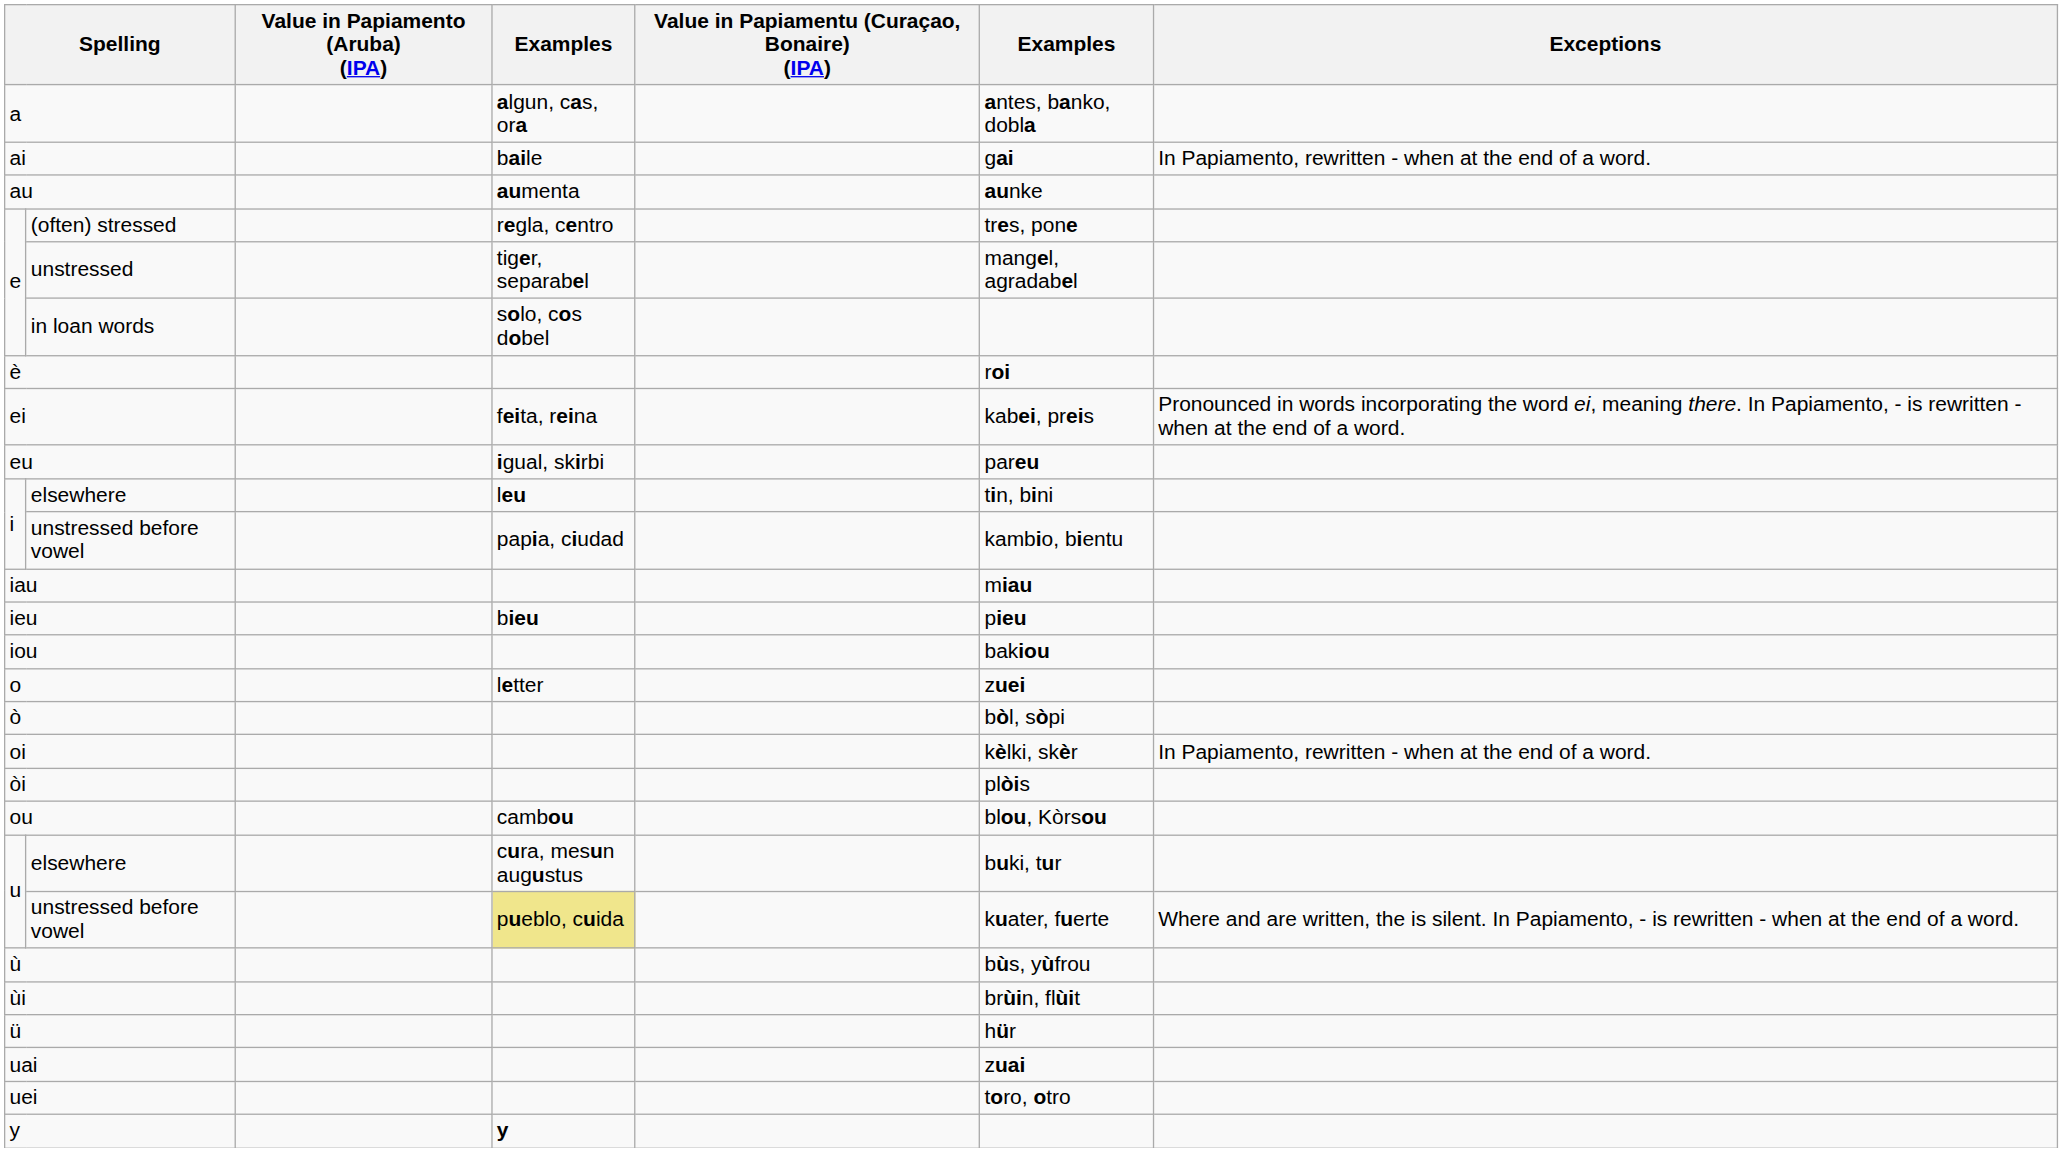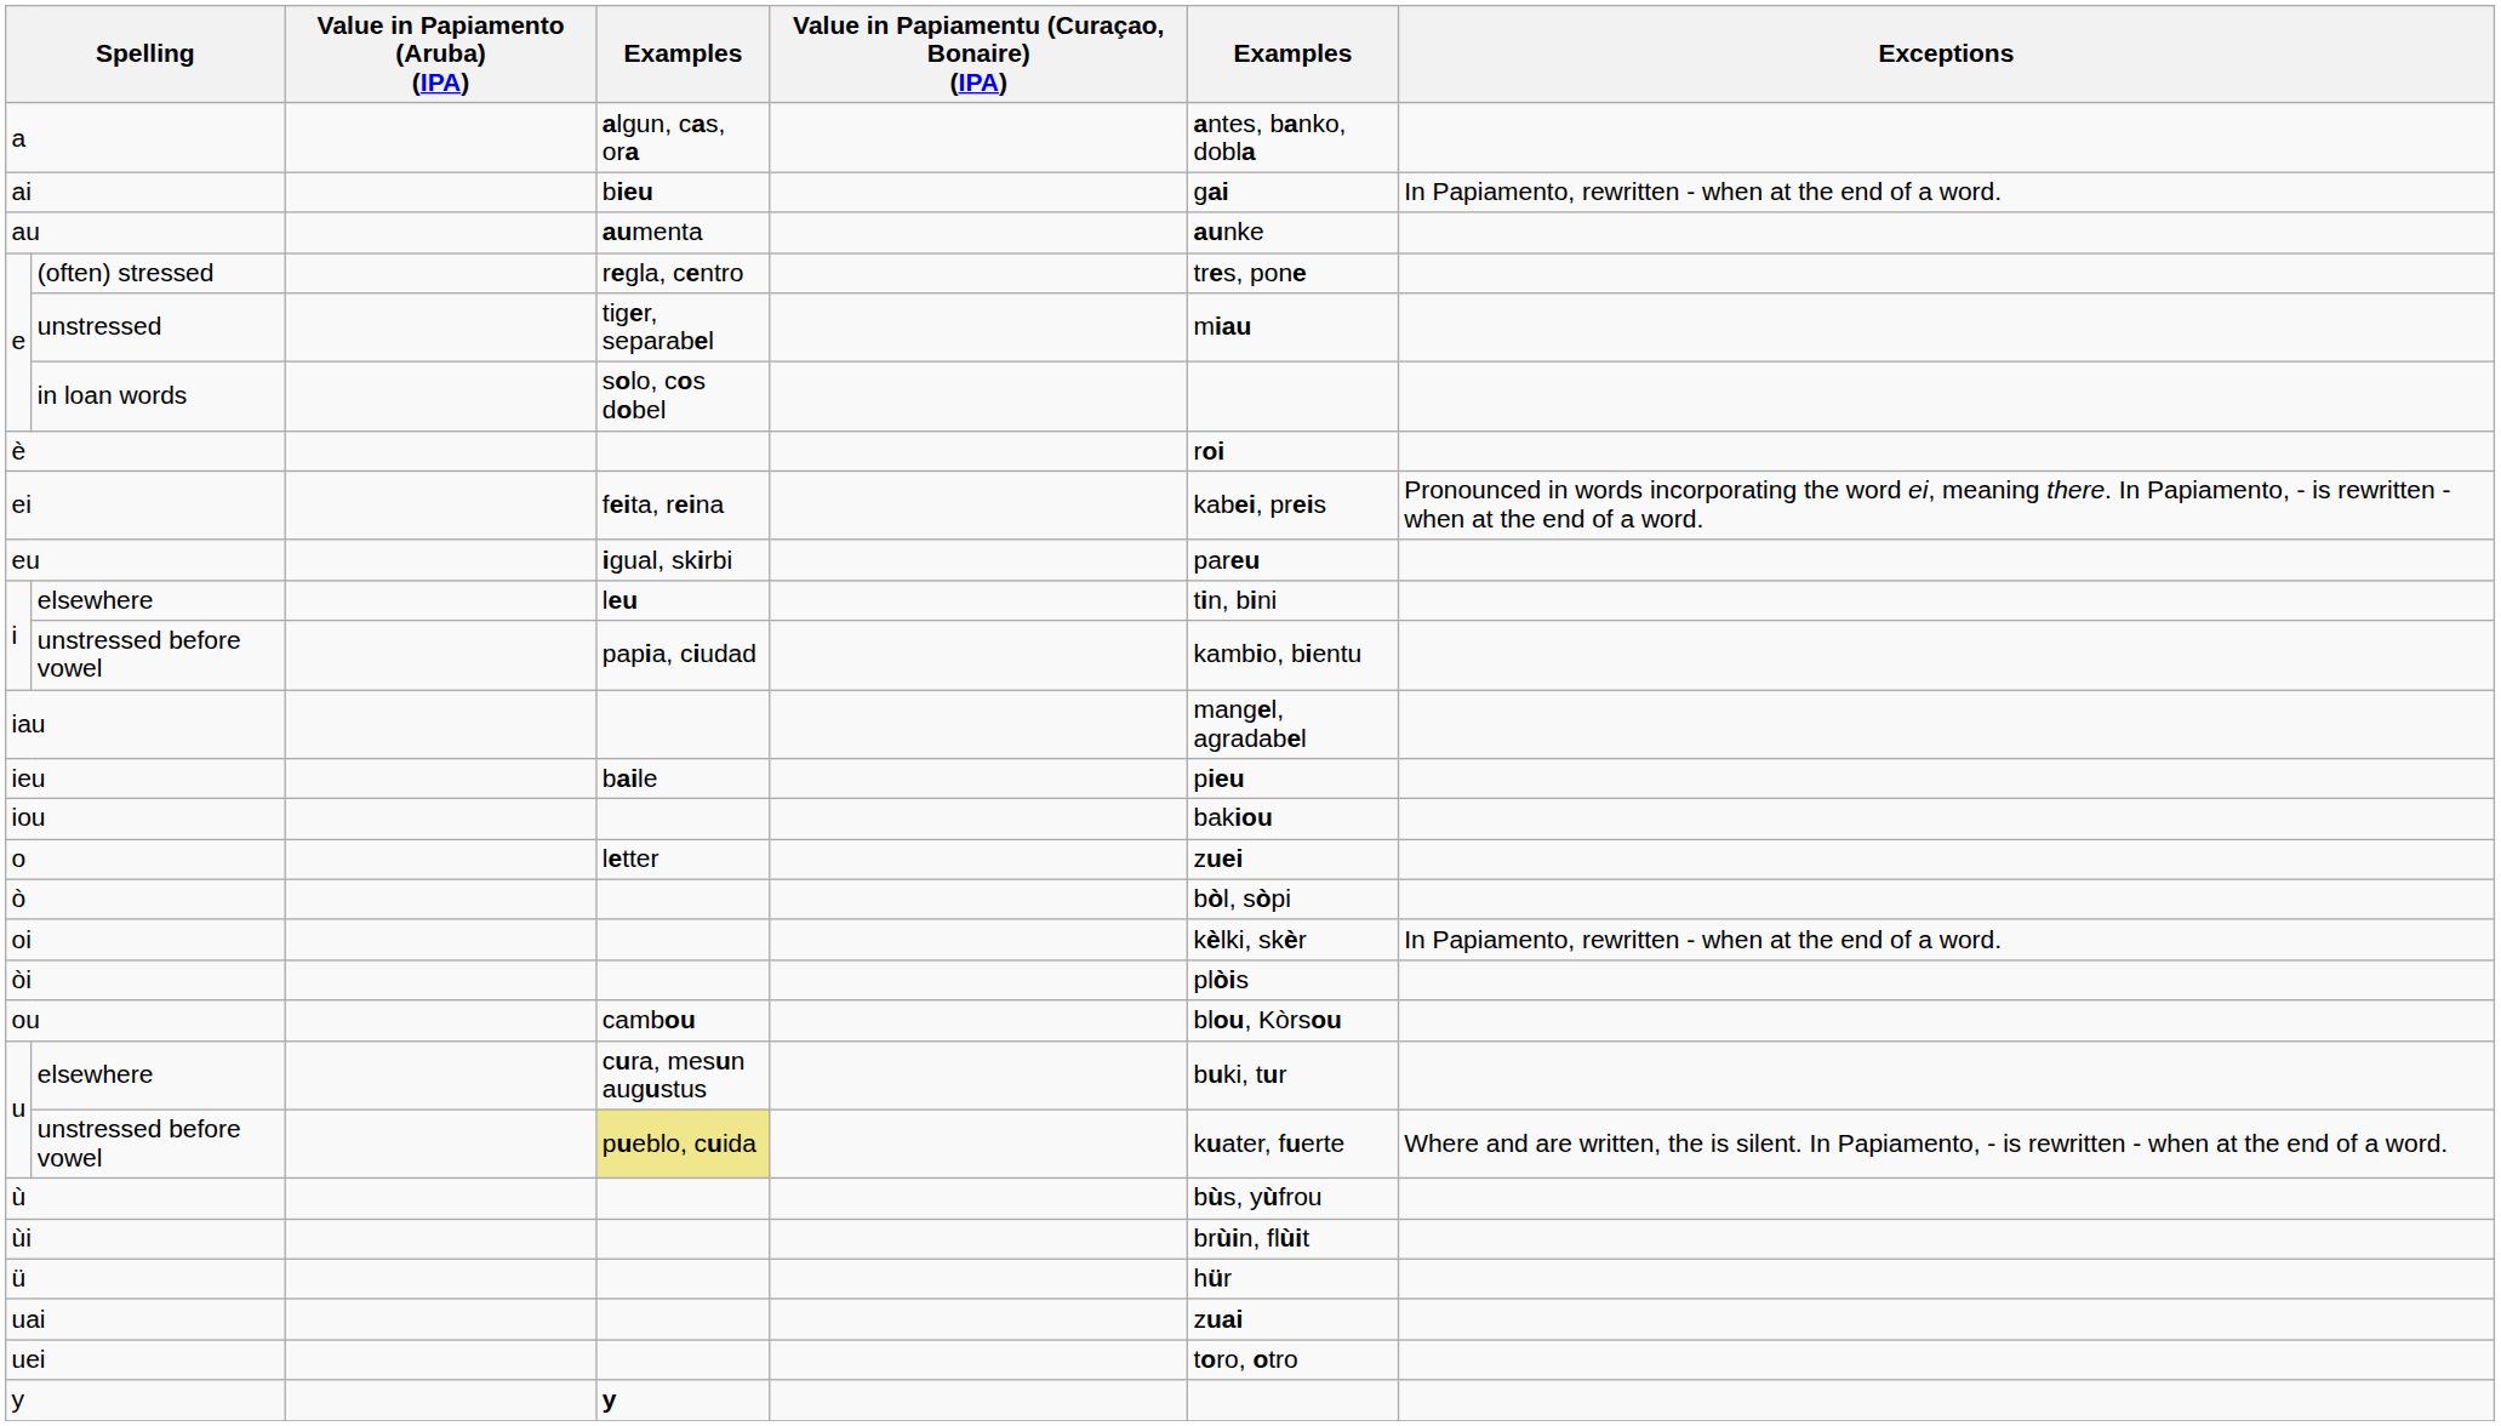 <table class="wikitable">
 <tr>
 <th colspan=2>Spelling</th>
 <th>Value in Papiamento (Aruba)<br>(<a href='#'>IPA</a>)</th>
 <th>Examples</th>
 <th>Value in Papiamentu (Curaçao, Bonaire)<br>(<a href='#'>IPA</a>)</th>
 <th>Examples</th>
 <th>Exceptions</th>
 </tr>
 <tr>
 <td colspan=2>a</td>
 <td></td>
 <td><strong>a</strong>lgun, c<strong>a</strong>s, or<strong>a</strong></td>
 <td></td>
 <td><strong>a</strong>ntes, b<strong>a</strong>nko, dobl<strong>a</strong></td>
 <td></td>
 </tr>
 <tr>
 <td colspan=2>ai</td>
 <td></td>
-<td>b<strong>ai</strong>le</td>
+<td>b<strong>ieu</strong></td>
 <td></td>
 <td>g<strong>ai</strong></td>
 <td>In Papiamento, rewritten - when at the end of a word.</td>
 </tr>
 <tr>
 <td colspan=2>au</td>
 <td></td>
 <td><strong>au</strong>menta</td>
 <td></td>
 <td><strong>au</strong>nke</td>
 <td></td>
 </tr>
 <tr>
 <td rowspan=3>e</td>
 <td>(often) stressed</td>
 <td></td>
 <td>r<strong>e</strong>gla, c<strong>e</strong>ntro</td>
 <td></td>
 <td>tr<strong>e</strong>s, pon<strong>e</strong></td>
 <td></td>
 </tr>
 <tr>
 <td>unstressed</td>
 <td></td>
 <td>tig<strong>e</strong>r, separab<strong>e</strong>l</td>
 <td></td>
-<td>mang<strong>e</strong>l, agradab<strong>e</strong>l</td>
+<td>m<strong>iau</strong></td>
 <td></td>
 </tr>
 <tr>
 <td>in loan words</td>
 <td></td>
 <td>s<strong>o</strong>lo, c<strong>o</strong>s<br>d<strong>o</strong>bel</td>
 <td></td>
 <td></td>
 <td></td>
 </tr>
 <tr>
 <td colspan=2>è</td>
 <td></td>
 <td></td>
 <td></td>
 <td>r<strong>oi</strong></td>
 <td></td>
 </tr>
 <tr>
 <td colspan=2>ei</td>
 <td></td>
 <td>f<strong>ei</strong>ta, r<strong>ei</strong>na</td>
 <td></td>
 <td>kab<strong>ei</strong>, pr<strong>ei</strong>s</td>
 <td>Pronounced  in words incorporating the word <em>ei</em>, meaning <em>there</em>. In Papiamento, - is rewritten - when at the end of a word.</td>
 </tr>
 <tr>
 <td colspan=2>eu</td>
 <td></td>
 <td><strong>i</strong>gual, sk<strong>i</strong>rbi</td>
 <td></td>
 <td>par<strong>eu</strong></td>
 <td></td>
 </tr>
 <tr>
 <td rowspan=2>i</td>
 <td>elsewhere</td>
 <td></td>
 <td>l<strong>eu</strong></td>
 <td></td>
 <td>t<strong>i</strong>n, b<strong>i</strong>ni</td>
 <td></td>
 </tr>
 <tr>
 <td>unstressed before vowel</td>
 <td></td>
 <td>pap<strong>i</strong>a, c<strong>i</strong>udad</td>
 <td></td>
 <td>kamb<strong>i</strong>o, b<strong>i</strong>entu</td>
 <td></td>
 </tr>
 <tr>
 <td colspan=2>iau</td>
 <td></td>
 <td></td>
 <td></td>
-<td>m<strong>iau</strong></td>
+<td>mang<strong>e</strong>l, agradab<strong>e</strong>l</td>
 <td></td>
 </tr>
 <tr>
 <td colspan=2>ieu</td>
 <td></td>
-<td>b<strong>ieu</strong></td>
+<td>b<strong>ai</strong>le</td>
 <td></td>
 <td>p<strong>ieu</strong></td>
 <td></td>
 </tr>
 <tr>
 <td colspan=2>iou</td>
 <td></td>
 <td></td>
 <td></td>
 <td>bak<strong>iou</strong></td>
 <td></td>
 </tr>
 <tr>
 <td colspan=2>o</td>
 <td><br></td>
 <td>l<strong>e</strong>tter</td>
 <td></td>
 <td>z<strong>uei</strong></td>
 <td></td>
 </tr>
 <tr>
 <td colspan=2>ò</td>
 <td></td>
 <td></td>
 <td></td>
 <td>b<strong>ò</strong>l, s<strong>ò</strong>pi</td>
 <td></td>
 </tr>
 <tr>
 <td colspan=2>oi</td>
 <td></td>
 <td></td>
 <td></td>
 <td>k<strong>è</strong>lki, sk<strong>è</strong>r</td>
 <td>In Papiamento, rewritten - when at the end of a word.</td>
 </tr>
 <tr>
 <td colspan=2>òi</td>
 <td></td>
 <td></td>
 <td></td>
 <td>pl<strong>òi</strong>s</td>
 <td></td>
 </tr>
 <tr>
 <td colspan=2>ou</td>
 <td></td>
 <td>camb<strong>ou</strong></td>
 <td></td>
 <td>bl<strong>ou</strong>, Kòrs<strong>ou</strong></td>
 <td></td>
 </tr>
 <tr>
 <td rowspan=2>u</td>
 <td>elsewhere</td>
 <td><br></td>
 <td>c<strong>u</strong>ra, mes<strong>u</strong>n<br>aug<strong>u</strong>stus</td>
 <td></td>
 <td>b<strong>u</strong>ki, t<strong>u</strong>r</td>
 <td></td>
 </tr>
 <tr>
 <td>unstressed before vowel</td>
 <td></td>
 <td style="background: khaki;">p<strong>u</strong>eblo, c<strong>u</strong>ida</td>
 <td></td>
 <td>k<strong>u</strong>ater, f<strong>u</strong>erte</td>
 <td>Where  and  are written, the  is silent. In Papiamento, - is rewritten - when at the end of a word.</td>
 </tr>
 <tr>
 <td colspan=2>ù</td>
 <td></td>
 <td></td>
 <td></td>
 <td>b<strong>ù</strong>s, y<strong>ù</strong>frou</td>
 <td></td>
 </tr>
 <tr>
 <td colspan=2>ùi</td>
 <td></td>
 <td></td>
 <td></td>
 <td>br<strong>ùi</strong>n, fl<strong>ùi</strong>t</td>
 <td></td>
 </tr>
 <tr>
 <td colspan=2>ü</td>
 <td></td>
 <td></td>
 <td></td>
 <td>h<strong>ü</strong>r</td>
 <td></td>
 </tr>
 <tr>
 <td colspan=2>uai</td>
 <td></td>
 <td></td>
 <td></td>
 <td>z<strong>uai</strong></td>
 <td></td>
 </tr>
 <tr>
 <td colspan=2>uei</td>
 <td></td>
 <td></td>
 <td></td>
 <td>t<strong>o</strong>ro, <strong>o</strong>tro</td>
 <td></td>
 </tr>
 <tr>
 <td colspan=2>y</td>
 <td></td>
 <td><strong>y</strong></td>
 <td></td>
 <td></td>
 <td></td>
 </tr>
 </table>
